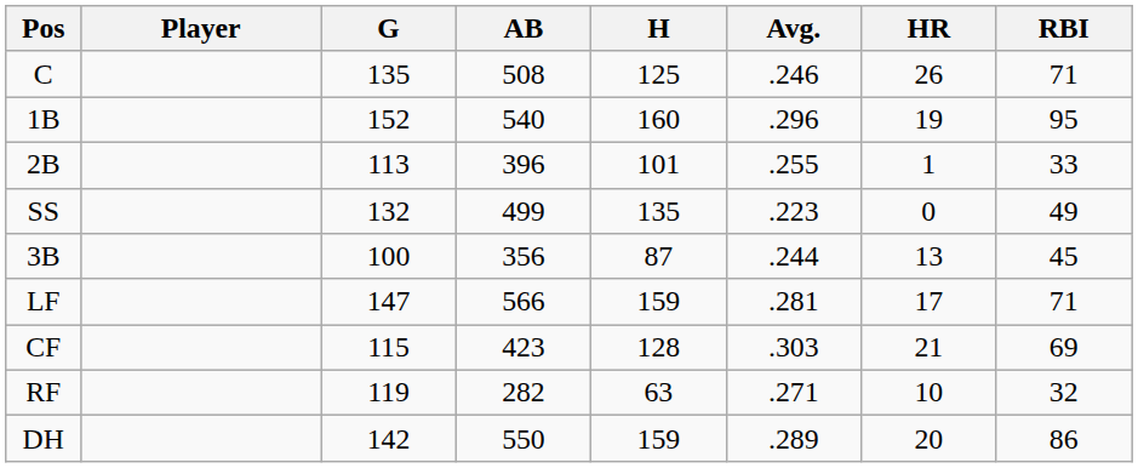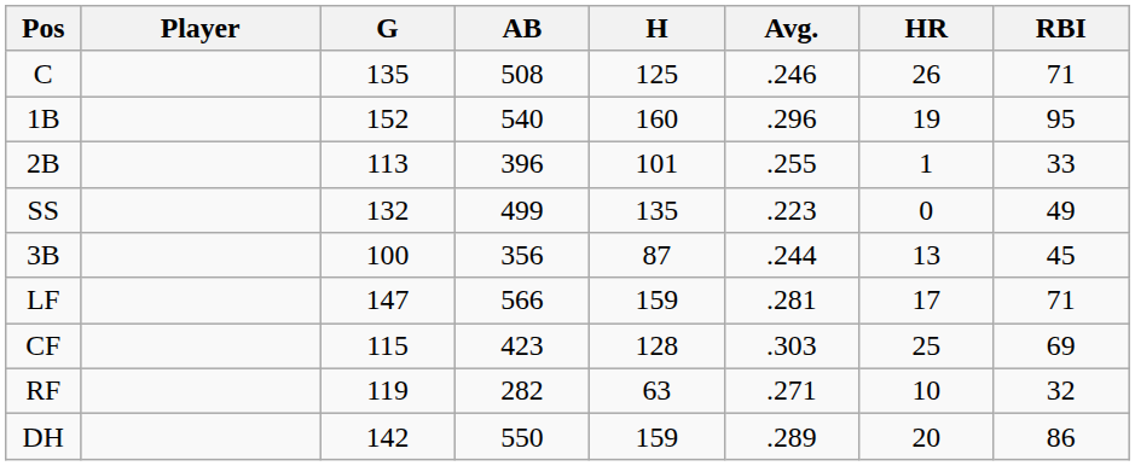 <table class="wikitable sortable">
 <tr>
 <th bgcolor="#DDDDFF" width="5%">Pos</th>
 <th bgcolor="#DDDDFF" width="16%">Player</th>
 <th bgcolor="#DDDDFF" width="9%">G</th>
 <th bgcolor="#DDDDFF" width="9%">AB</th>
 <th bgcolor="#DDDDFF" width="9%">H</th>
 <th bgcolor="#DDDDFF" width="9%">Avg.</th>
 <th bgcolor="#DDDDFF" width="9%">HR</th>
 <th bgcolor="#DDDDFF" width="9%">RBI</th>
 </tr>
 <tr align="center">
 <td>C</td>
 <td></td>
 <td>135</td>
 <td>508</td>
 <td>125</td>
 <td>.246</td>
 <td>26</td>
 <td>71</td>
 </tr>
 <tr align="center">
 <td>1B</td>
 <td></td>
 <td>152</td>
 <td>540</td>
 <td>160</td>
 <td>.296</td>
 <td>19</td>
 <td>95</td>
 </tr>
 <tr align="center">
 <td>2B</td>
 <td></td>
 <td>113</td>
 <td>396</td>
 <td>101</td>
 <td>.255</td>
 <td>1</td>
 <td>33</td>
 </tr>
 <tr align="center">
 <td>SS</td>
 <td></td>
 <td>132</td>
 <td>499</td>
 <td>135</td>
 <td>.223</td>
 <td>0</td>
 <td>49</td>
 </tr>
 <tr align="center">
 <td>3B</td>
 <td></td>
 <td>100</td>
 <td>356</td>
 <td>87</td>
 <td>.244</td>
 <td>13</td>
 <td>45</td>
 </tr>
 <tr align="center">
 <td>LF</td>
 <td></td>
 <td>147</td>
 <td>566</td>
 <td>159</td>
 <td>.281</td>
 <td>17</td>
 <td>71</td>
 </tr>
 <tr align="center">
 <td>CF</td>
 <td></td>
 <td>115</td>
 <td>423</td>
 <td>128</td>
 <td>.303</td>
-<td>21</td>
+<td>25</td>
 <td>69</td>
 </tr>
 <tr align="center">
 <td>RF</td>
 <td></td>
 <td>119</td>
 <td>282</td>
 <td>63</td>
 <td>.271</td>
 <td>10</td>
 <td>32</td>
 </tr>
 <tr align="center">
 <td>DH</td>
 <td></td>
 <td>142</td>
 <td>550</td>
 <td>159</td>
 <td>.289</td>
 <td>20</td>
 <td>86</td>
 </tr>
 </table>
